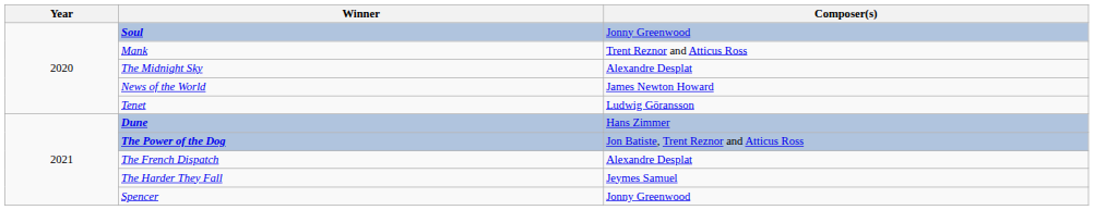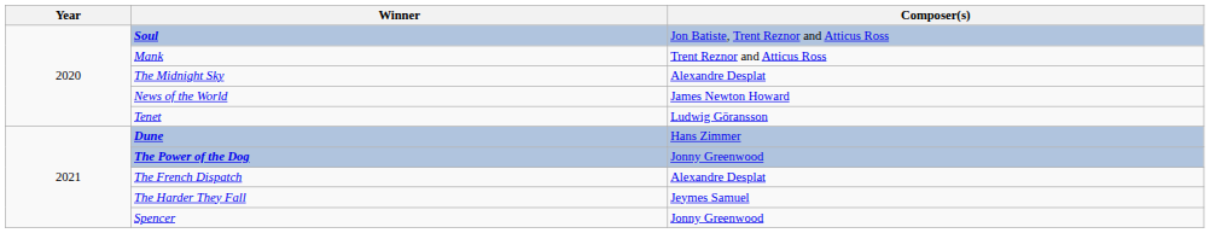 <table class="wikitable" width="95%" cellpadding="5">
 <tr>
 <th width="100"><strong>Year</strong></th>
 <th width="450"><strong>Winner</strong></th>
 <th width="450"><strong>Composer(s)</strong></th>
 </tr>
 <tr>
 <td rowspan="5" style="text-align:center;">2020</td>
 <td style="background:#B0C4DE;"><strong><em><a href='#'>Soul</a></em></strong></td>
-<td style="background:#B0C4DE"><a href='#'>Jonny Greenwood</a></td>
+<td style="background:#B0C4DE;"><a href='#'>Jon Batiste</a>, <a href='#'>Trent Reznor</a> and <a href='#'>Atticus Ross</a></td>
 </tr>
 <tr>
 <td><em><a href='#'>Mank</a></em></td>
 <td><a href='#'>Trent Reznor</a> and <a href='#'>Atticus Ross</a></td>
 </tr>
 <tr>
 <td><em><a href='#'>The Midnight Sky</a></em></td>
 <td><a href='#'>Alexandre Desplat</a></td>
 </tr>
 <tr>
 <td><em><a href='#'>News of the World</a></em></td>
 <td><a href='#'>James Newton Howard</a></td>
 </tr>
 <tr>
 <td><em><a href='#'>Tenet</a></em></td>
 <td><a href='#'>Ludwig Göransson</a></td>
 </tr>
 <tr>
 <td rowspan="5" style="text-align:center;">2021</td>
 <td style="background:#B0C4DE;"><strong><em><a href='#'>Dune</a></em></strong></td>
 <td style="background:#B0C4DE;"><a href='#'>Hans Zimmer</a></td>
 </tr>
 <tr>
 <td style="background:#B0C4DE;"><strong><em><a href='#'>The Power of the Dog</a></em></strong></td>
-<td style="background:#B0C4DE;"><a href='#'>Jon Batiste</a>, <a href='#'>Trent Reznor</a> and <a href='#'>Atticus Ross</a></td>
+<td style="background:#B0C4DE"><a href='#'>Jonny Greenwood</a></td>
 </tr>
 <tr>
 <td><em><a href='#'>The French Dispatch</a></em></td>
 <td><a href='#'>Alexandre Desplat</a></td>
 </tr>
 <tr>
 <td><em><a href='#'>The Harder They Fall</a></em></td>
 <td><a href='#'>Jeymes Samuel</a></td>
 </tr>
 <tr>
 <td><em><a href='#'>Spencer</a></em></td>
 <td><a href='#'>Jonny Greenwood</a></td>
 </tr>
 </table>
